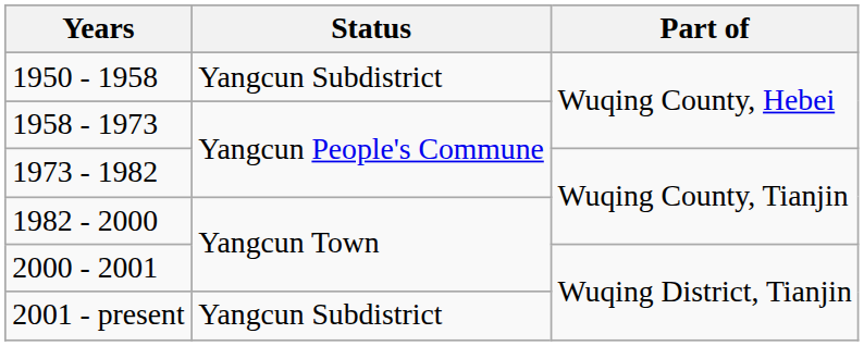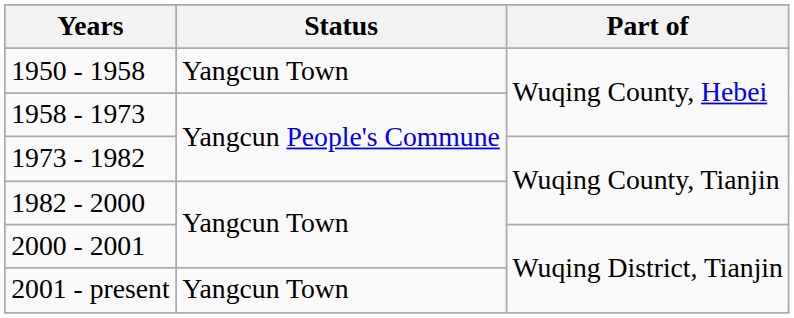 <table class="wikitable">
 <tr>
 <th>Years</th>
 <th>Status</th>
 <th>Part of</th>
 </tr>
 <tr>
 <td>1950 - 1958</td>
-<td>Yangcun Subdistrict</td>
+<td>Yangcun Town</td>
 <td rowspan="2">Wuqing County, <a href='#'>Hebei</a></td>
 </tr>
 <tr>
 <td>1958 - 1973</td>
 <td rowspan="2">Yangcun <a href='#'>People's Commune</a></td>
 </tr>
 <tr>
 <td>1973 - 1982</td>
 <td rowspan="2">Wuqing County, Tianjin</td>
 </tr>
 <tr>
 <td>1982 - 2000</td>
 <td rowspan="2">Yangcun Town</td>
 </tr>
 <tr>
 <td>2000 - 2001</td>
 <td rowspan="2">Wuqing District, Tianjin</td>
 </tr>
 <tr>
 <td>2001 - present</td>
-<td>Yangcun Subdistrict</td>
+<td>Yangcun Town</td>
 </tr>
 </table>
